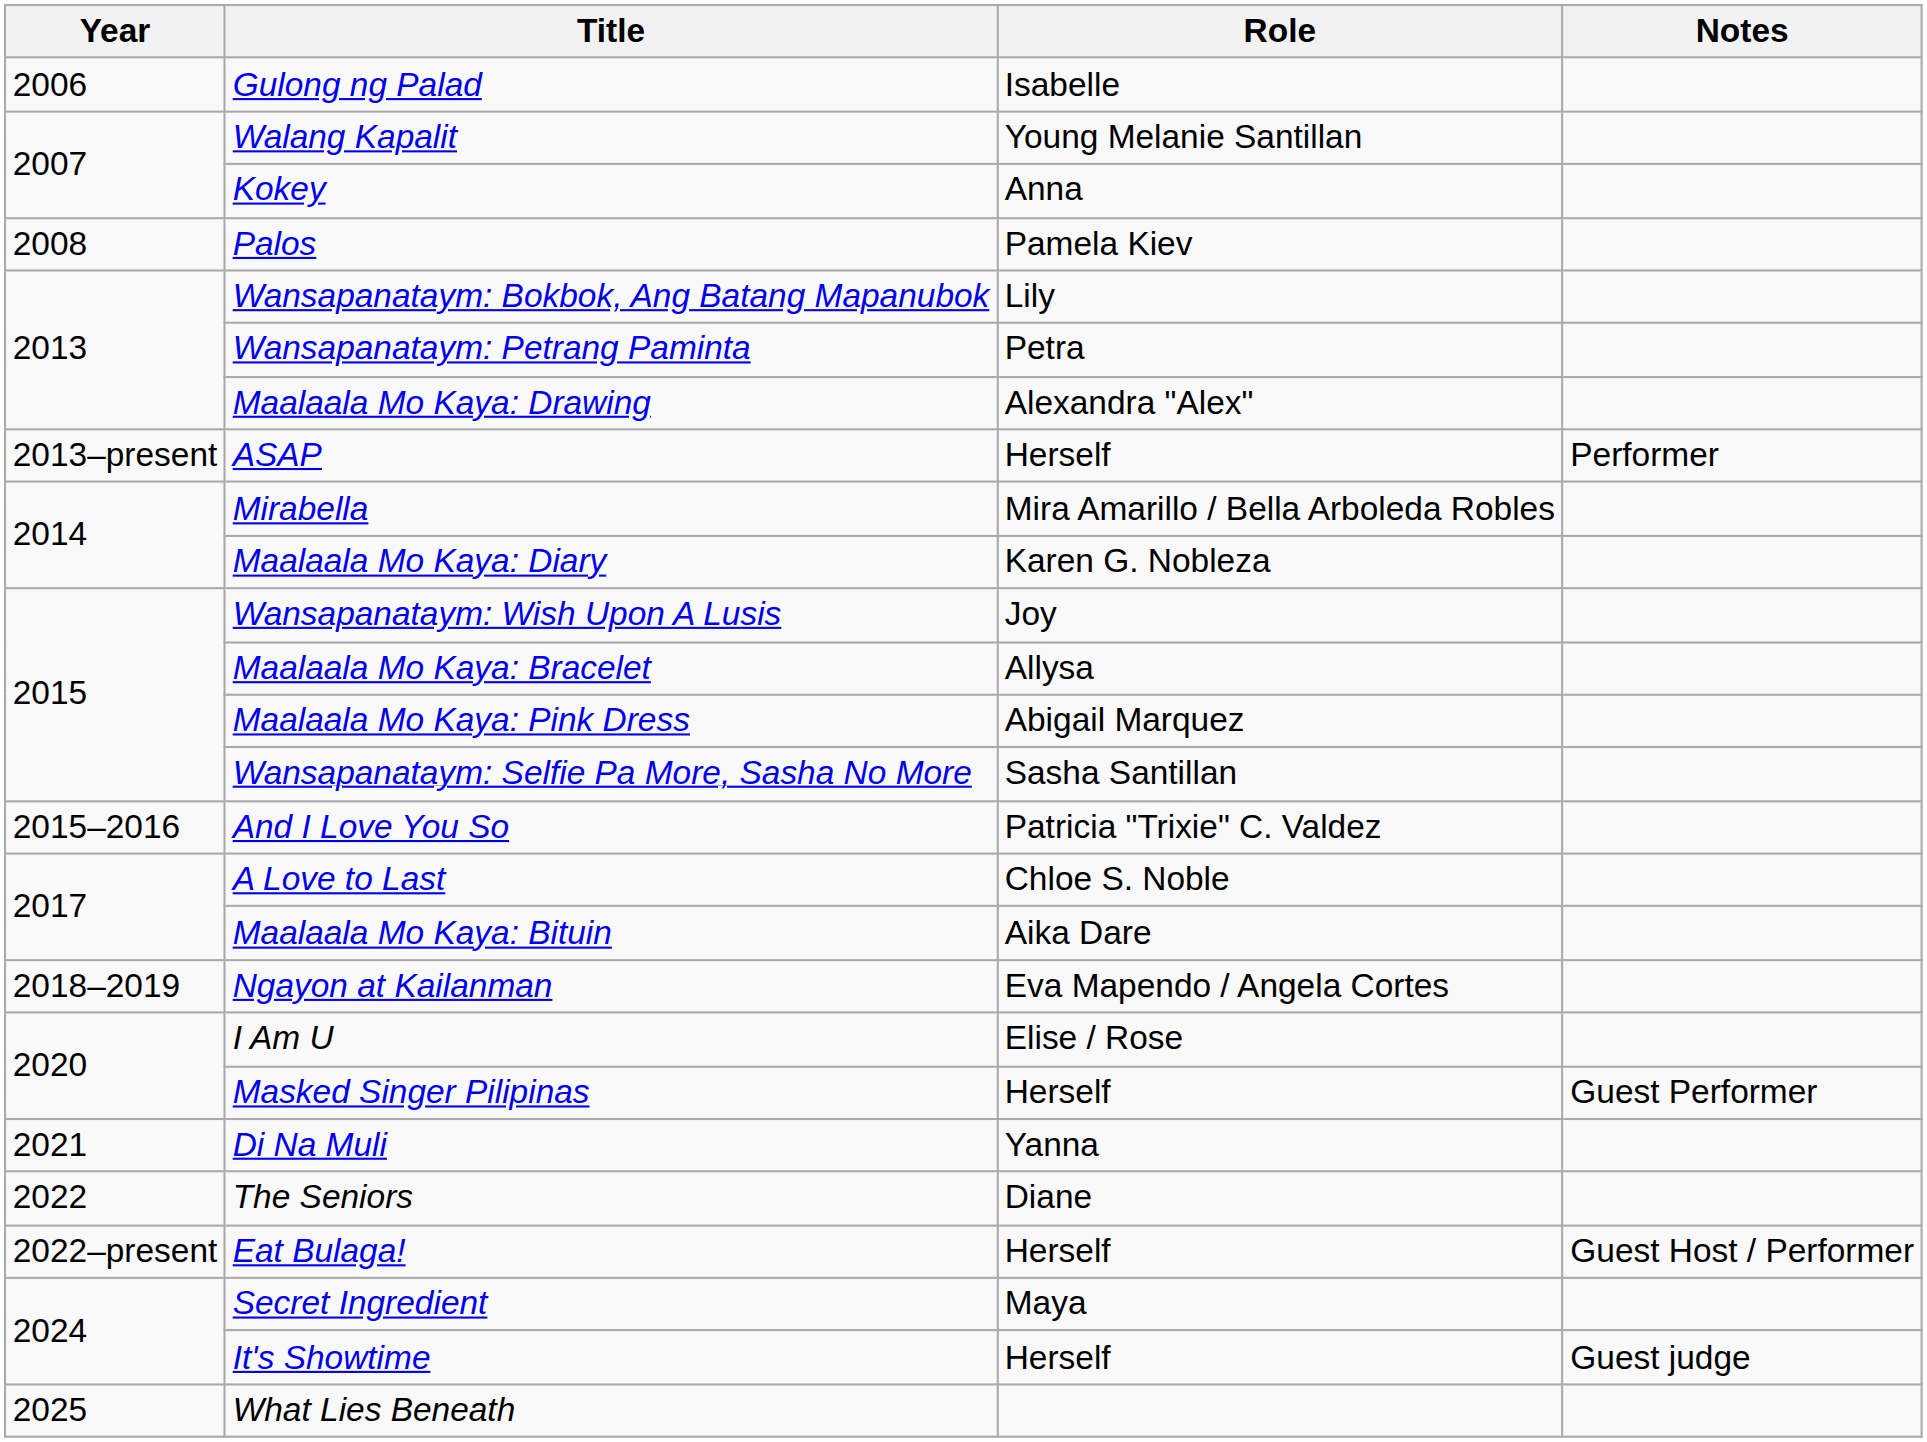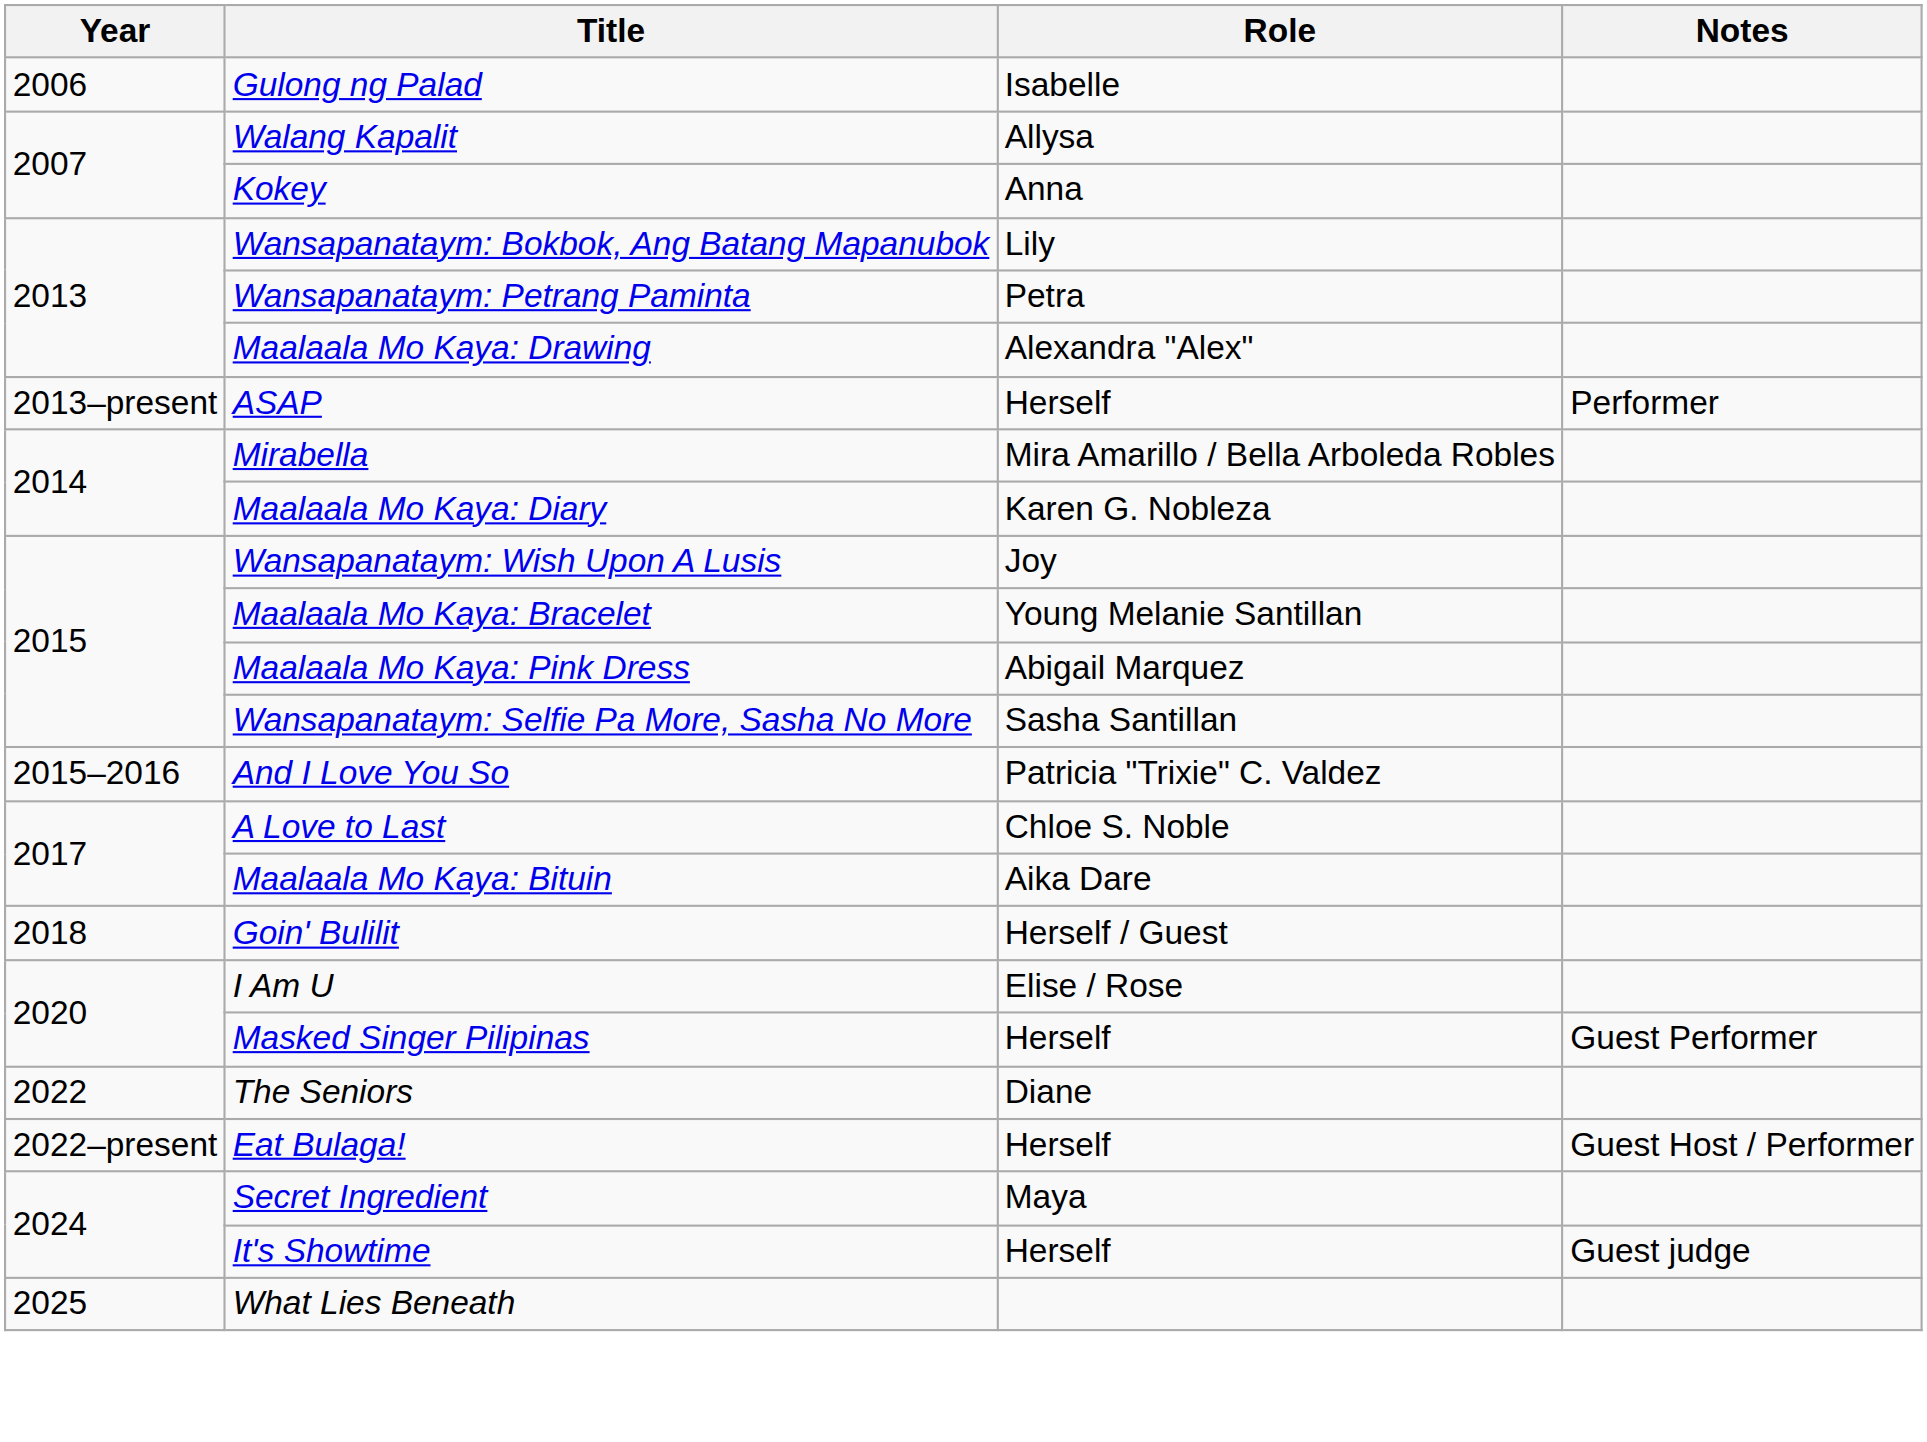 <table class="wikitable sortable">
 <tr>
 <th>Year</th>
 <th>Title</th>
 <th>Role</th>
 <th>Notes</th>
 </tr>
 <tr>
 <td>2006</td>
 <td><em><a href='#'>Gulong ng Palad</a></em></td>
 <td>Isabelle</td>
 <td></td>
 </tr>
 <tr>
 <td rowspan="2">2007</td>
 <td><em><a href='#'>Walang Kapalit</a></em></td>
-<td>Young Melanie Santillan</td>
+<td>Allysa</td>
 <td></td>
 </tr>
 <tr>
 <td><em><a href='#'>Kokey</a></em></td>
 <td>Anna</td>
-<td></td>
-</tr>
-<tr>
-<td>2008</td>
-<td><em><a href='#'>Palos</a></em></td>
-<td>Pamela Kiev</td>
 <td></td>
 </tr>
 <tr>
 <td rowspan="3">2013</td>
 <td><em><a href='#'>Wansapanataym: Bokbok, Ang Batang Mapanubok</a></em></td>
 <td>Lily</td>
 <td></td>
 </tr>
 <tr>
 <td><em><a href='#'>Wansapanataym: Petrang Paminta</a></em></td>
 <td>Petra</td>
 <td></td>
 </tr>
 <tr>
 <td><em><a href='#'>Maalaala Mo Kaya: Drawing</a></em></td>
 <td>Alexandra "Alex"</td>
 <td></td>
 </tr>
 <tr>
 <td>2013–present</td>
 <td><em><a href='#'>ASAP</a></em></td>
 <td>Herself</td>
 <td>Performer</td>
 </tr>
 <tr>
 <td rowspan="2">2014</td>
 <td><em><a href='#'>Mirabella</a></em></td>
 <td>Mira Amarillo / Bella Arboleda Robles</td>
 <td></td>
 </tr>
 <tr>
 <td><em><a href='#'>Maalaala Mo Kaya: Diary</a></em></td>
 <td>Karen G. Nobleza</td>
 <td></td>
 </tr>
 <tr>
 <td rowspan="4">2015</td>
 <td><em><a href='#'>Wansapanataym: Wish Upon A Lusis</a></em></td>
 <td>Joy</td>
 <td></td>
 </tr>
 <tr>
 <td><em><a href='#'>Maalaala Mo Kaya: Bracelet</a></em></td>
-<td>Allysa</td>
+<td>Young Melanie Santillan</td>
 <td></td>
 </tr>
 <tr>
 <td><em><a href='#'>Maalaala Mo Kaya: Pink Dress</a></em></td>
 <td>Abigail Marquez</td>
 <td></td>
 </tr>
 <tr>
 <td><em><a href='#'>Wansapanataym: Selfie Pa More, Sasha No More</a></em></td>
 <td>Sasha Santillan</td>
 <td></td>
 </tr>
 <tr>
 <td>2015–2016</td>
 <td><em><a href='#'>And I Love You So</a></em></td>
 <td>Patricia "Trixie" C. Valdez</td>
 <td></td>
 </tr>
 <tr>
 <td rowspan="2">2017</td>
 <td><em><a href='#'>A Love to Last</a></em></td>
 <td>Chloe S. Noble</td>
 <td></td>
 </tr>
 <tr>
 <td><em><a href='#'>Maalaala Mo Kaya: Bituin</a></em></td>
 <td>Aika Dare</td>
 <td></td>
 </tr>
 <tr>
-<td>2018–2019</td>
-<td><em><a href='#'>Ngayon at Kailanman</a></em></td>
-<td>Eva Mapendo / Angela Cortes</td>
+<td>2018</td>
+<td><em><a href='#'>Goin' Bulilit</a></em></td>
+<td>Herself / Guest</td>
 <td></td>
 </tr>
 <tr>
 <td rowspan="2">2020</td>
 <td><em>I Am U</em></td>
 <td>Elise / Rose</td>
 <td></td>
 </tr>
 <tr>
 <td><em><a href='#'>Masked Singer Pilipinas</a></em></td>
 <td>Herself</td>
 <td>Guest Performer</td>
-</tr>
-<tr>
-<td>2021</td>
-<td><em><a href='#'>Di Na Muli</a></em></td>
-<td>Yanna</td>
-<td></td>
 </tr>
 <tr>
 <td>2022</td>
 <td><em>The Seniors</em></td>
 <td>Diane</td>
 <td></td>
 </tr>
 <tr>
 <td>2022–present</td>
 <td><em><a href='#'>Eat Bulaga!</a></em></td>
 <td>Herself</td>
 <td>Guest Host / Performer</td>
 </tr>
 <tr>
 <td rowspan="2">2024</td>
 <td><em><a href='#'>Secret Ingredient</a></em></td>
 <td>Maya</td>
 <td></td>
 </tr>
 <tr>
 <td><em><a href='#'>It's Showtime</a></em></td>
 <td>Herself</td>
 <td>Guest judge</td>
 </tr>
 <tr>
 <td>2025</td>
 <td><em>What Lies Beneath</em></td>
 <td></td>
 <td></td>
 </tr>
 </table>
